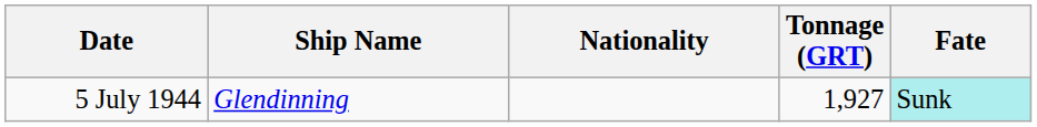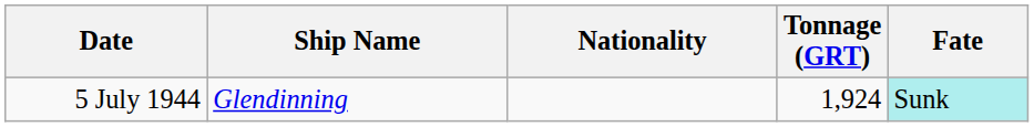 <table class="wikitable sortable">
 <tr>
 <th width="120px">Date</th>
 <th width="180px">Ship Name</th>
 <th width="160px">Nationality</th>
 <th width="25px">Tonnage<br>(<a href='#'>GRT</a>)</th>
 <th width="80px">Fate</th>
 </tr>
 <tr>
 <td align="right">5 July 1944</td>
 <td align="left"><a href='#'><em>Glendinning</em></a></td>
 <td align="left"></td>
-<td align="right">1,927</td>
+<td align="right">1,924</td>
 <td align="left" style="background: paleturquoise;">Sunk</td>
 </tr>
 </table>
